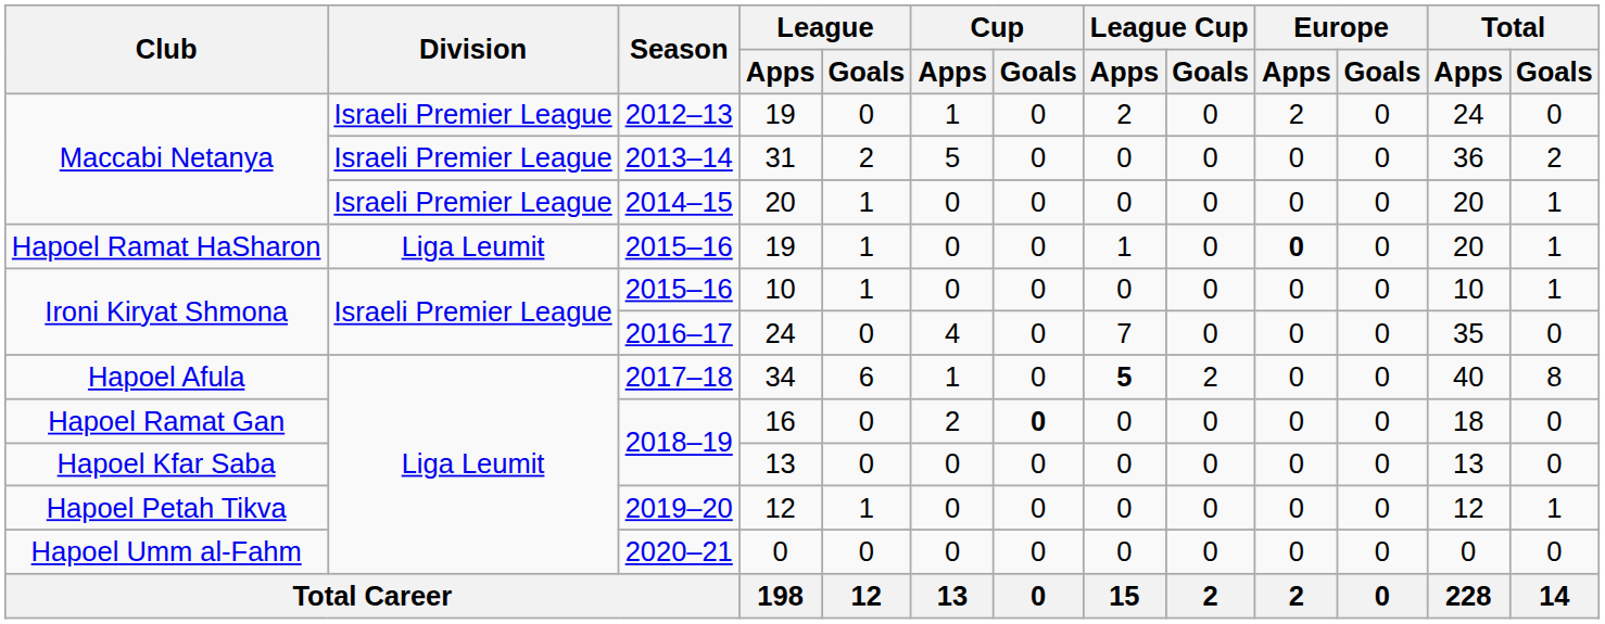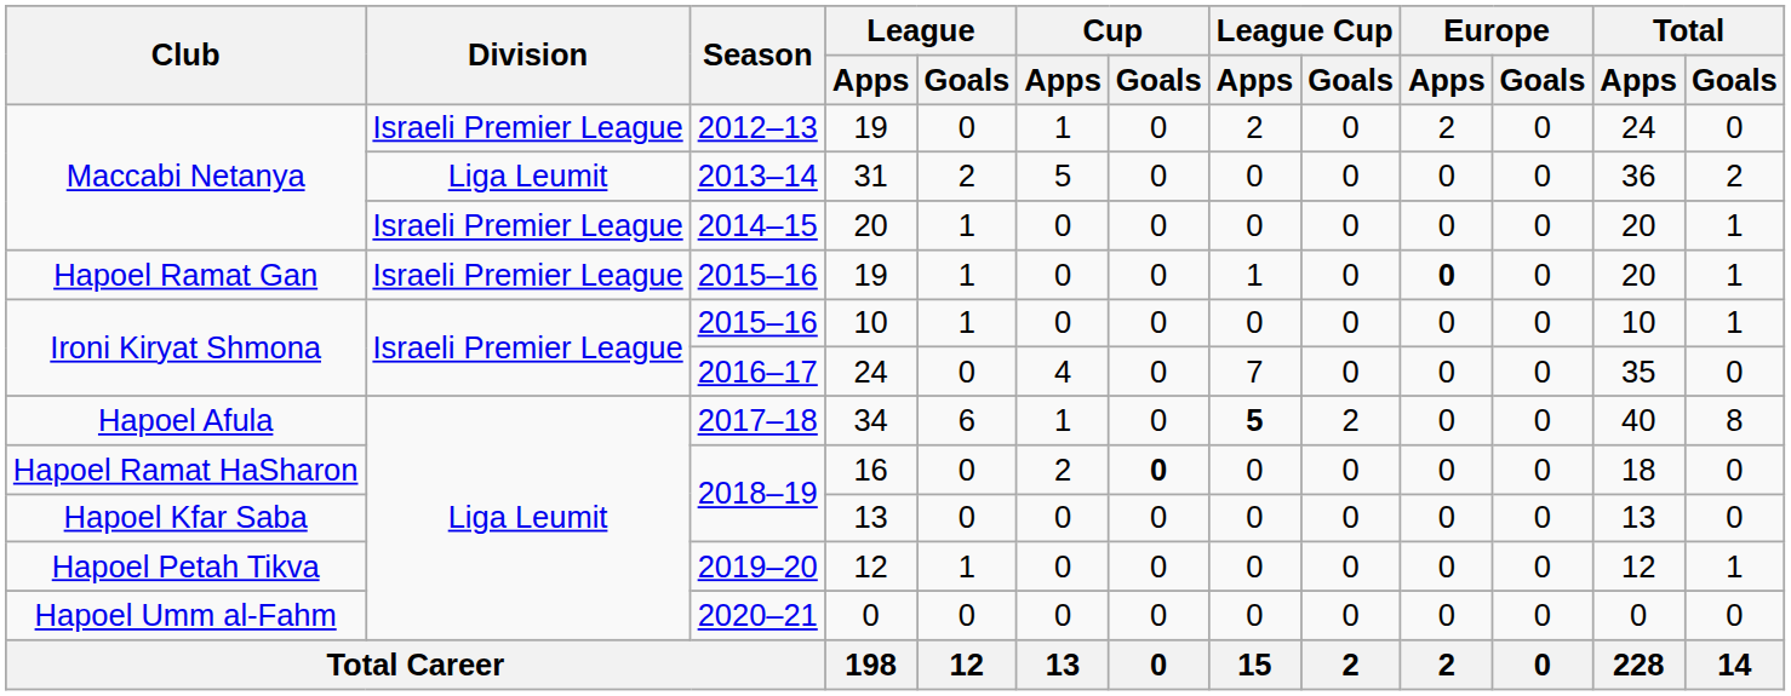 <table class="wikitable" style="font-size:90%; text-align: center;">
 <tr>
 <th rowspan="2">Club</th>
 <th rowspan="2">Division</th>
 <th rowspan="2">Season</th>
 <th colspan="2">League</th>
 <th colspan="2">Cup</th>
 <th colspan="2">League Cup</th>
 <th colspan="2">Europe</th>
 <th colspan="2">Total</th>
 </tr>
 <tr>
 <th>Apps</th>
 <th>Goals</th>
 <th>Apps</th>
 <th>Goals</th>
 <th>Apps</th>
 <th>Goals</th>
 <th>Apps</th>
 <th>Goals</th>
 <th>Apps</th>
 <th>Goals</th>
 </tr>
 <tr |-||-||-|>
 <td rowspan="3" valign="center"><a href='#'>Maccabi Netanya</a></td>
 <td><a href='#'>Israeli Premier League</a></td>
 <td><a href='#'>2012–13</a></td>
 <td>19</td>
 <td>0</td>
 <td>1</td>
 <td>0</td>
 <td>2</td>
 <td>0</td>
 <td>2</td>
 <td>0</td>
 <td>24</td>
 <td>0</td>
 </tr>
 <tr>
-<td><a href='#'>Israeli Premier League</a></td>
+<td><a href='#'>Liga Leumit</a></td>
 <td><a href='#'>2013–14</a></td>
 <td>31</td>
 <td>2</td>
 <td>5</td>
 <td>0</td>
 <td>0</td>
 <td>0</td>
 <td>0</td>
 <td>0</td>
 <td>36</td>
 <td>2</td>
 </tr>
 <tr>
 <td><a href='#'>Israeli Premier League</a></td>
 <td><a href='#'>2014–15</a></td>
 <td>20</td>
 <td>1</td>
 <td>0</td>
 <td>0</td>
 <td>0</td>
 <td>0</td>
 <td>0</td>
 <td>0</td>
 <td>20</td>
 <td>1</td>
 </tr>
 <tr>
-<td rowspan="1" valign="center"><a href='#'>Hapoel Ramat HaSharon</a></td>
-<td><a href='#'>Liga Leumit</a></td>
+<td rowspan="1" valign="center"><a href='#'>Hapoel Ramat Gan</a></td>
+<td><a href='#'>Israeli Premier League</a></td>
 <td><a href='#'>2015–16</a></td>
 <td>19</td>
 <td>1</td>
 <td>0</td>
 <td>0</td>
 <td>1</td>
 <td>0</td>
 <td><strong>0</strong></td>
 <td>0</td>
 <td>20</td>
 <td>1</td>
 </tr>
 <tr>
 <td rowspan="2" valign="center"><a href='#'>Ironi Kiryat Shmona</a></td>
 <td rowspan="2" valign="center"><a href='#'>Israeli Premier League</a></td>
 <td><a href='#'>2015–16</a></td>
 <td>10</td>
 <td>1</td>
 <td>0</td>
 <td>0</td>
 <td>0</td>
 <td>0</td>
 <td>0</td>
 <td>0</td>
 <td>10</td>
 <td>1</td>
 </tr>
 <tr>
 <td><a href='#'>2016–17</a></td>
 <td>24</td>
 <td>0</td>
 <td>4</td>
 <td>0</td>
 <td>7</td>
 <td>0</td>
 <td>0</td>
 <td>0</td>
 <td>35</td>
 <td>0</td>
 </tr>
 <tr>
 <td rowspan="1" valign="center"><a href='#'>Hapoel Afula</a></td>
 <td rowspan="5" valign="center"><a href='#'>Liga Leumit</a></td>
 <td><a href='#'>2017–18</a></td>
 <td>34</td>
 <td>6</td>
 <td>1</td>
 <td>0</td>
 <td><strong>5</strong></td>
 <td>2</td>
 <td>0</td>
 <td>0</td>
 <td>40</td>
 <td>8</td>
 </tr>
 <tr>
-<td rowspan="1" valign="center"><a href='#'>Hapoel Ramat Gan</a></td>
+<td rowspan="1" valign="center"><a href='#'>Hapoel Ramat HaSharon</a></td>
 <td rowspan="2" valign="center"><a href='#'>2018–19</a></td>
 <td>16</td>
 <td>0</td>
 <td>2</td>
 <td><strong>0</strong></td>
 <td>0</td>
 <td>0</td>
 <td>0</td>
 <td>0</td>
 <td>18</td>
 <td>0</td>
 </tr>
 <tr>
 <td rowspan="1" valign="center"><a href='#'>Hapoel Kfar Saba</a></td>
 <td>13</td>
 <td>0</td>
 <td>0</td>
 <td>0</td>
 <td>0</td>
 <td>0</td>
 <td>0</td>
 <td>0</td>
 <td>13</td>
 <td>0</td>
 </tr>
 <tr>
 <td rowspan="1" valign="center"><a href='#'>Hapoel Petah Tikva</a></td>
 <td><a href='#'>2019–20</a></td>
 <td>12</td>
 <td>1</td>
 <td>0</td>
 <td>0</td>
 <td>0</td>
 <td>0</td>
 <td>0</td>
 <td>0</td>
 <td>12</td>
 <td>1</td>
 </tr>
 <tr>
 <td rowspan="1" valign="center"><a href='#'>Hapoel Umm al-Fahm</a></td>
 <td><a href='#'>2020–21</a></td>
 <td>0</td>
 <td>0</td>
 <td>0</td>
 <td>0</td>
 <td>0</td>
 <td>0</td>
 <td>0</td>
 <td>0</td>
 <td>0</td>
 <td>0</td>
 </tr>
 <tr>
 <th colspan="3" valign="center">Total Career</th>
 <th>198</th>
 <th>12</th>
 <th>13</th>
 <th>0</th>
 <th>15</th>
 <th>2</th>
 <th>2</th>
 <th>0</th>
 <th>228</th>
 <th>14</th>
 </tr>
 </table>
